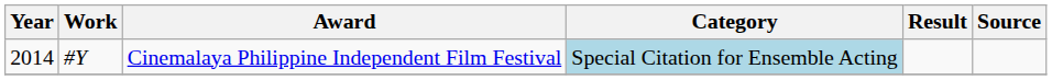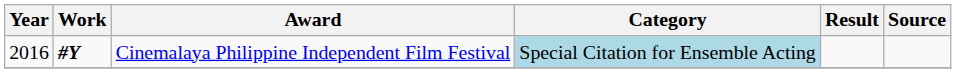 <table class="wikitable">
 <tr>
 <th>Year</th>
 <th>Work</th>
 <th>Award</th>
 <th>Category</th>
 <th>Result</th>
 <th>Source </th>
 </tr>
 <tr>
-<td>2014</td>
-<td><em>#Y</em></td>
+<td>2016</td>
+<td><strong><em>#Y</em></strong></td>
 <td><a href='#'>Cinemalaya Philippine Independent Film Festival</a></td>
 <td style="background: lightblue;">Special Citation for Ensemble Acting</td>
 <td></td>
 <td></td>
 </tr>
 <tr>
 </tr>
 </table>
